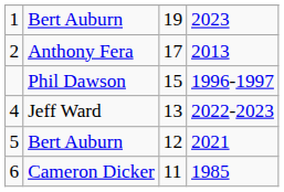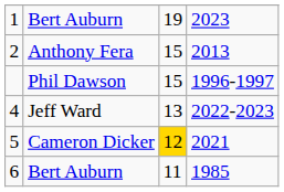 <table class="wikitable">
 <tr>
 </tr>
 <tr>
 <td>1</td>
 <td><a href='#'>Bert Auburn</a></td>
 <td>19</td>
 <td><a href='#'>2023</a></td>
 </tr>
 <tr>
 <td>2</td>
 <td><a href='#'>Anthony Fera</a></td>
-<td>17</td>
+<td>15</td>
 <td><a href='#'>2013</a></td>
 </tr>
 <tr>
 <td></td>
 <td><a href='#'>Phil Dawson</a></td>
 <td>15</td>
 <td><a href='#'>1996</a>-<a href='#'>1997</a></td>
 </tr>
 <tr>
 <td>4</td>
 <td>Jeff Ward</td>
 <td>13</td>
 <td><a href='#'>2022</a>-<a href='#'>2023</a></td>
 </tr>
 <tr>
 <td>5</td>
-<td><a href='#'>Bert Auburn</a></td>
-<td>12</td>
+<td><a href='#'>Cameron Dicker</a></td>
+<td style="background: gold;">12</td>
 <td><a href='#'>2021</a></td>
 </tr>
 <tr>
 <td>6</td>
-<td><a href='#'>Cameron Dicker</a></td>
+<td><a href='#'>Bert Auburn</a></td>
 <td>11</td>
 <td><a href='#'>1985</a></td>
 </tr>
 </table>
